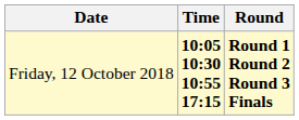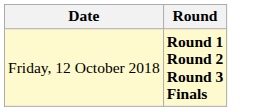 <table class="wikitable">
 <tr>
 <th>Date</th>
-<th>Time</th>
 <th>Round</th>
 </tr>
 <tr>
 <td style=background:lemonchiffon>Friday, 12 October 2018</td>
-<td style=background:lemonchiffon align=right><strong>10:05<br>10:30<br>10:55<br>17:15</strong></td>
 <td style=background:lemonchiffon><strong>Round 1<br>Round 2<br>Round 3<br>Finals</strong></td>
 </tr>
 </table>
